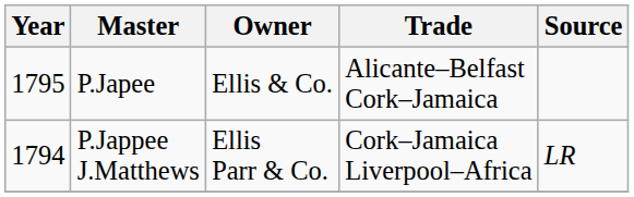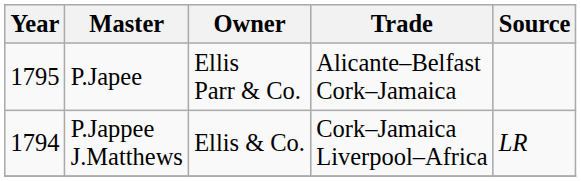 <table class=" wikitable">
 <tr>
 <th>Year</th>
 <th>Master</th>
 <th>Owner</th>
 <th>Trade</th>
 <th>Source</th>
 </tr>
 <tr>
 <td>1795</td>
 <td>P.Japee</td>
-<td>Ellis & Co.</td>
+<td>Ellis<br>Parr & Co.</td>
 <td>Alicante–Belfast<br>Cork–Jamaica</td>
 <td></td>
 </tr>
 <tr>
 <td>1794</td>
 <td>P.Jappee<br>J.Matthews</td>
-<td>Ellis<br>Parr & Co.</td>
+<td>Ellis & Co.</td>
 <td>Cork–Jamaica<br>Liverpool–Africa</td>
 <td><em>LR</em></td>
 </tr>
 <tr>
 </tr>
 </table>
